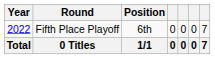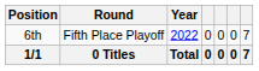 <table class="wikitable" style="text-align: center;">
 <tr>
+<th>Position</th>
+<th>Round</th>
 <th>Year</th>
-<th>Round</th>
-<th>Position</th>
 <th></th>
 <th></th>
 <th></th>
 <th></th>
 </tr>
 <tr>
+<td>6th</td>
+<td>Fifth Place Playoff</td>
 <td> <a href='#'>2022</a></td>
-<td>Fifth Place Playoff</td>
-<td>6th</td>
 <td>0</td>
 <td>0</td>
 <td>0</td>
 <td>7</td>
 </tr>
 <tr>
+<th>1/1</th>
+<th>0 Titles</th>
 <th>Total</th>
-<th>0 Titles</th>
-<th>1/1</th>
 <th>0</th>
 <th>0</th>
 <th>0</th>
 <th>7</th>
 </tr>
 </table>
